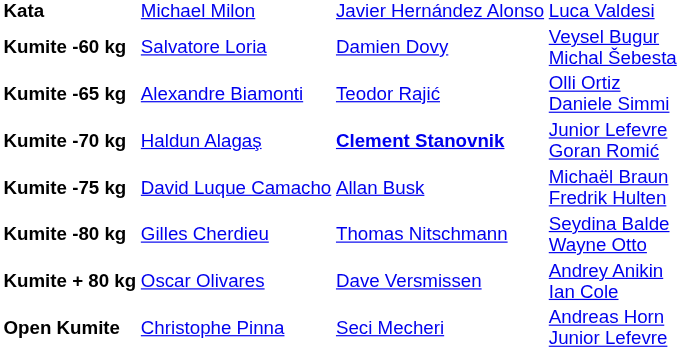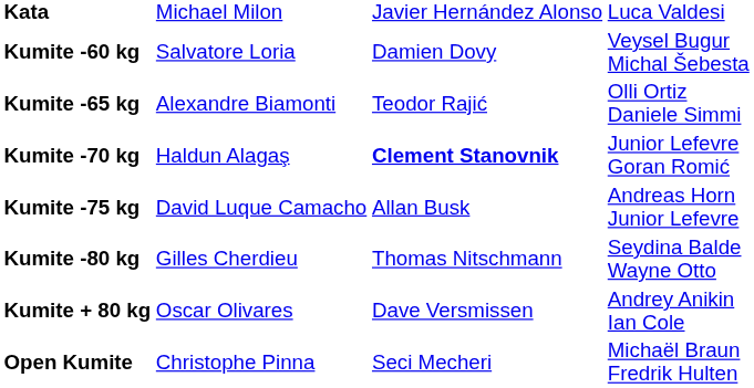 <table>
 <tr>
 <td><strong>Kata</strong></td>
 <td> <a href='#'>Michael Milon</a></td>
 <td> <a href='#'>Javier Hernández Alonso</a></td>
 <td> <a href='#'>Luca Valdesi</a></td>
 </tr>
 <tr>
 <td><strong>Kumite -60 kg</strong></td>
 <td> <a href='#'>Salvatore Loria</a></td>
 <td> <a href='#'>Damien Dovy</a></td>
 <td> <a href='#'>Veysel Bugur</a> <br>  <a href='#'>Michal Šebesta</a></td>
 </tr>
 <tr>
 <td><strong>Kumite -65 kg</strong></td>
 <td> <a href='#'>Alexandre Biamonti</a></td>
 <td> <a href='#'>Teodor Rajić</a></td>
 <td> <a href='#'>Olli Ortiz</a> <br>  <a href='#'>Daniele Simmi</a></td>
 </tr>
 <tr>
 <td><strong>Kumite -70 kg</strong></td>
 <td> <a href='#'>Haldun Alagaş</a></td>
 <td><strong> <a href='#'>Clement Stanovnik</a></strong></td>
 <td> <a href='#'>Junior Lefevre</a> <br>  <a href='#'>Goran Romić</a></td>
 </tr>
 <tr>
 <td><strong>Kumite -75 kg</strong></td>
 <td> <a href='#'>David Luque Camacho</a></td>
 <td> <a href='#'>Allan Busk</a></td>
-<td> <a href='#'>Michaël Braun</a> <br>  <a href='#'>Fredrik Hulten</a></td>
+<td> <a href='#'>Andreas Horn</a> <br>  <a href='#'>Junior Lefevre</a></td>
 </tr>
 <tr>
 <td><strong>Kumite -80 kg</strong></td>
 <td> <a href='#'>Gilles Cherdieu</a></td>
 <td> <a href='#'>Thomas Nitschmann</a></td>
 <td> <a href='#'>Seydina Balde</a> <br>  <a href='#'>Wayne Otto</a></td>
 </tr>
 <tr>
 <td><strong>Kumite + 80 kg</strong></td>
 <td> <a href='#'>Oscar Olivares</a></td>
 <td> <a href='#'>Dave Versmissen</a></td>
 <td> <a href='#'>Andrey Anikin</a> <br>  <a href='#'>Ian Cole</a></td>
 </tr>
 <tr>
 <td><strong>Open Kumite</strong></td>
 <td> <a href='#'>Christophe Pinna</a></td>
 <td> <a href='#'>Seci Mecheri</a></td>
-<td> <a href='#'>Andreas Horn</a> <br>  <a href='#'>Junior Lefevre</a></td>
+<td> <a href='#'>Michaël Braun</a> <br>  <a href='#'>Fredrik Hulten</a></td>
 </tr>
 <tr>
 </tr>
 </table>
